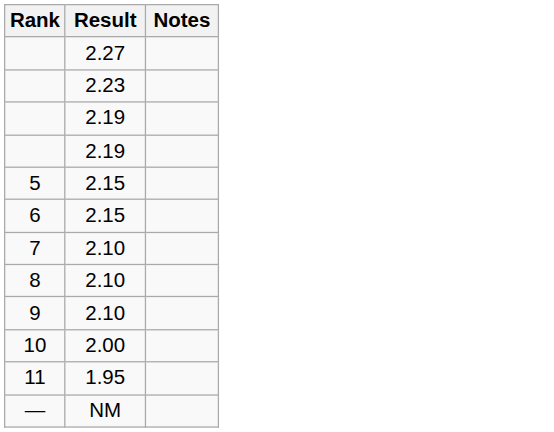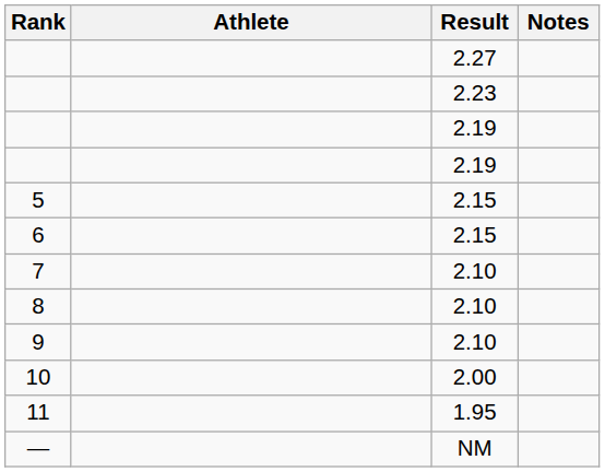 <table class="wikitable" style="text-align:center">
 <tr>
 <th width=40>Rank</th>
+<th width=250>Athlete</th>
 <th width=55>Result</th>
 <th width=50>Notes</th>
 </tr>
 <tr>
 <td></td>
+<td align=left></td>
 <td>2.27</td>
 <td></td>
 </tr>
 <tr>
 <td></td>
+<td align=left></td>
 <td>2.23</td>
 <td></td>
 </tr>
 <tr>
 <td></td>
+<td align=left></td>
 <td>2.19</td>
 <td></td>
 </tr>
 <tr>
 <td></td>
+<td align=left></td>
 <td>2.19</td>
 <td></td>
 </tr>
 <tr>
 <td>5</td>
+<td align=left></td>
 <td>2.15</td>
 <td></td>
 </tr>
 <tr>
 <td>6</td>
+<td align=left></td>
 <td>2.15</td>
 <td></td>
 </tr>
 <tr>
 <td>7</td>
+<td align=left></td>
 <td>2.10</td>
 <td></td>
 </tr>
 <tr>
 <td>8</td>
+<td align=left></td>
 <td>2.10</td>
 <td></td>
 </tr>
 <tr>
 <td>9</td>
+<td align=left></td>
 <td>2.10</td>
 <td></td>
 </tr>
 <tr>
 <td>10</td>
+<td align=left></td>
 <td>2.00</td>
 <td></td>
 </tr>
 <tr>
 <td>11</td>
+<td align=left></td>
 <td>1.95</td>
 <td></td>
 </tr>
 <tr>
 <td>—</td>
+<td align=left></td>
 <td>NM</td>
 <td></td>
 </tr>
 </table>
